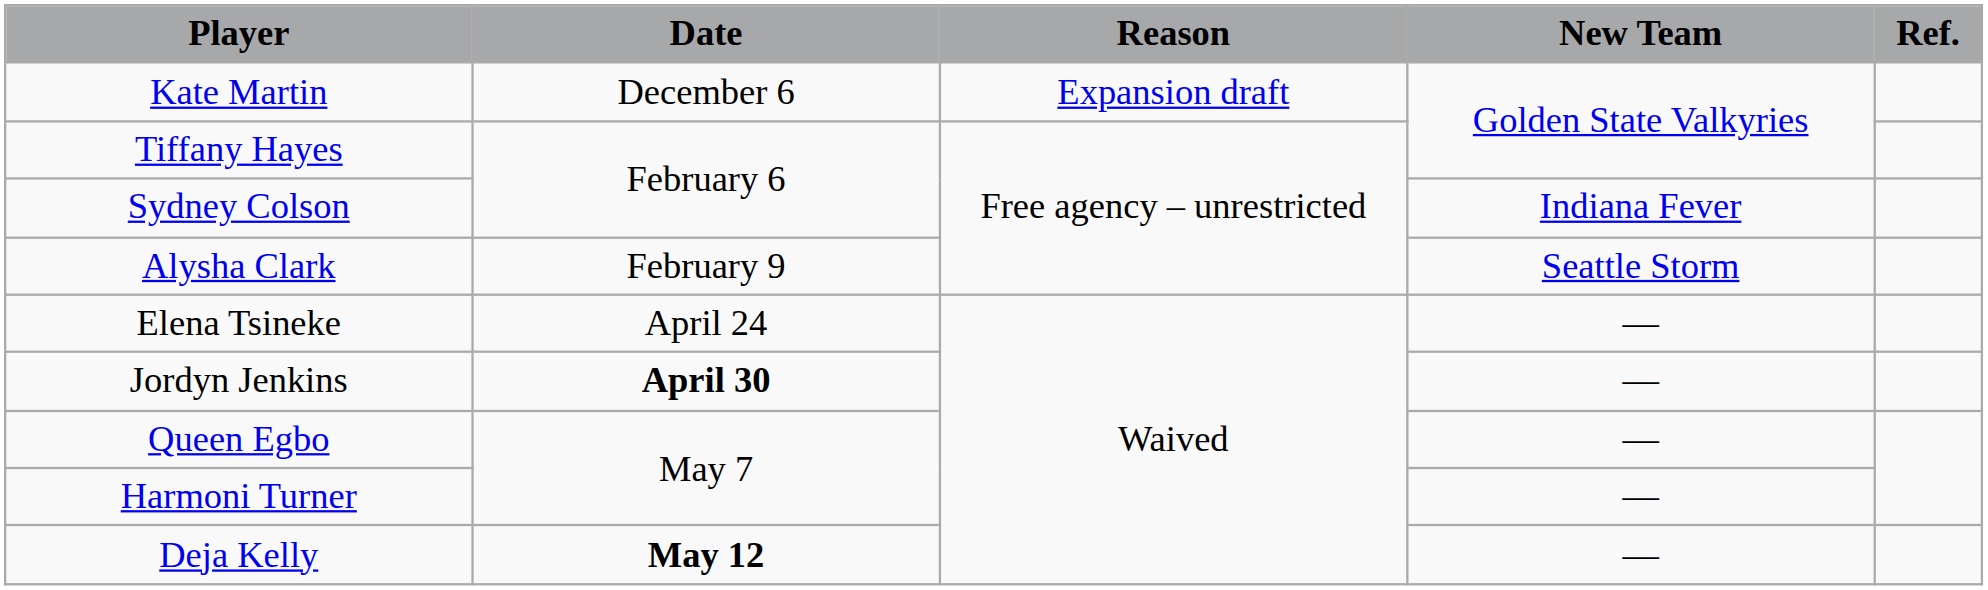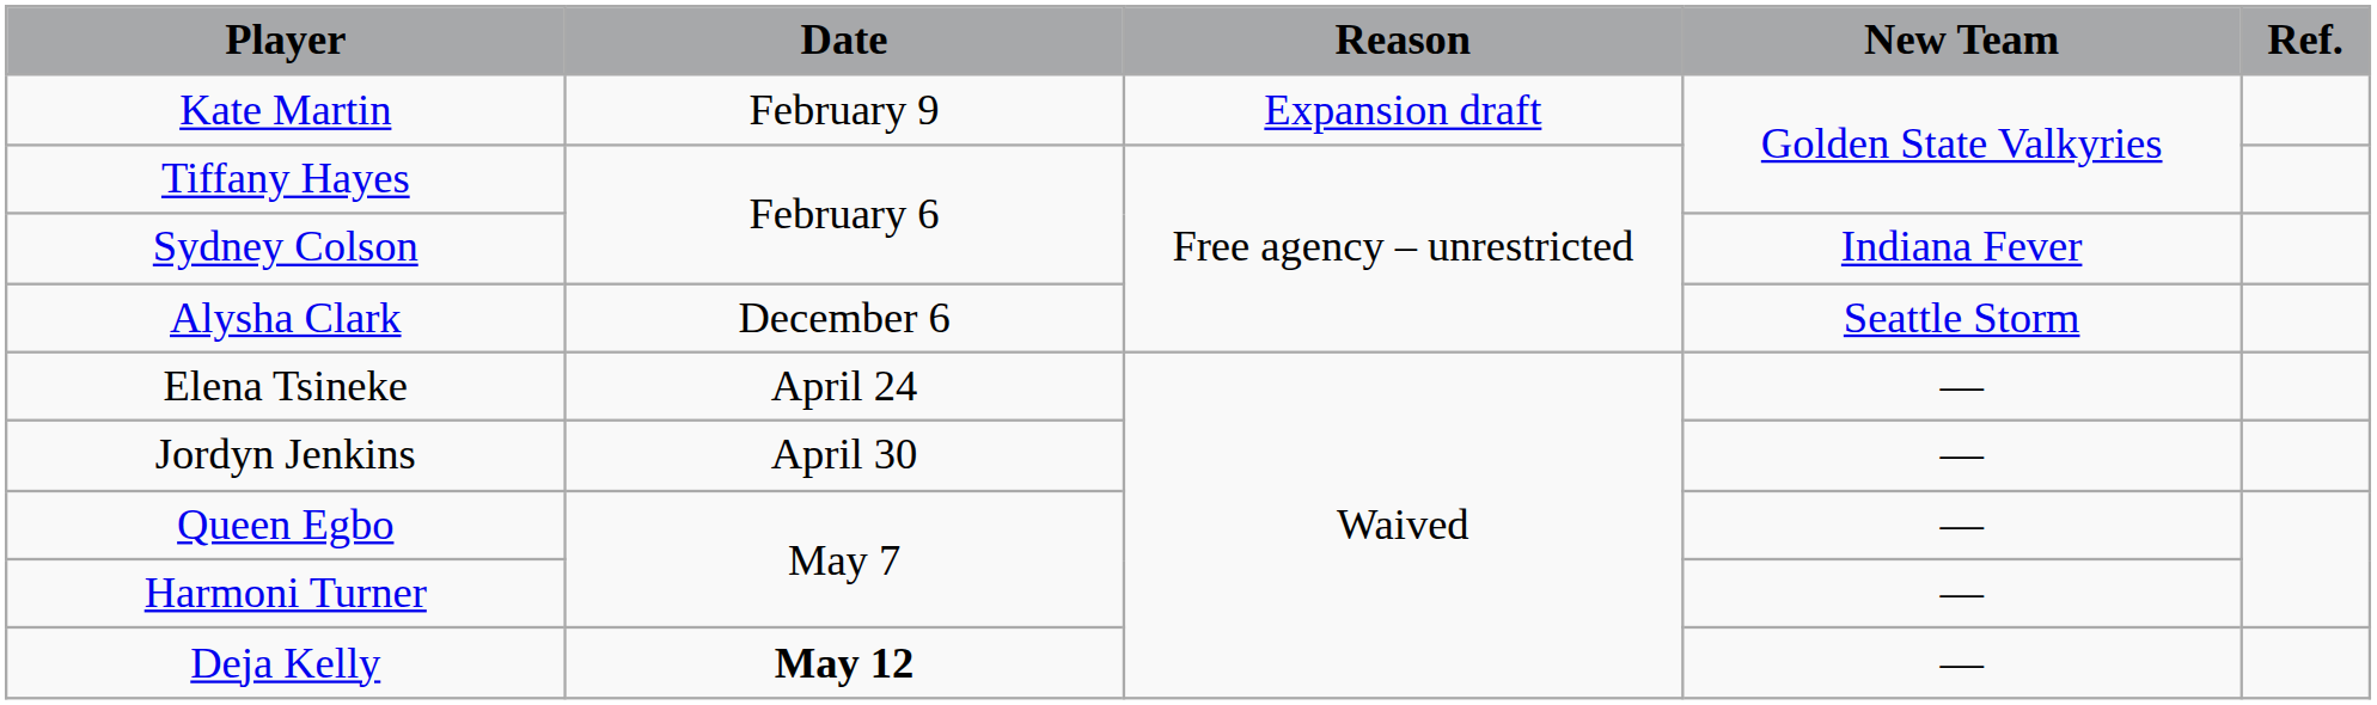 <table class="wikitable sortable sortable" style="text-align: center">
 <tr>
 <th style="background:#A7A8AA" width="10%">Player</th>
 <th style="background:#A7A8AA" width="10%">Date</th>
 <th style="background:#A7A8AA" width="10%">Reason</th>
 <th style="background:#A7A8AA" width="10%">New Team</th>
 <th style="background:#A7A8AA" width="1%" class="unsortable">Ref.</th>
 </tr>
 <tr>
 <td><a href='#'>Kate Martin</a></td>
-<td>December 6</td>
+<td>February 9</td>
 <td><a href='#'>Expansion draft</a></td>
 <td rowspan=2><a href='#'>Golden State Valkyries</a></td>
 <td></td>
 </tr>
 <tr>
 <td><a href='#'>Tiffany Hayes</a></td>
 <td rowspan=2>February 6</td>
 <td rowspan=3>Free agency – unrestricted</td>
 <td></td>
 </tr>
 <tr>
 <td><a href='#'>Sydney Colson</a></td>
 <td><a href='#'>Indiana Fever</a></td>
 <td></td>
 </tr>
 <tr>
 <td><a href='#'>Alysha Clark</a></td>
-<td>February 9</td>
+<td>December 6</td>
 <td><a href='#'>Seattle Storm</a></td>
 <td></td>
 </tr>
 <tr>
 <td>Elena Tsineke</td>
 <td>April 24</td>
 <td rowspan="5">Waived</td>
 <td>—</td>
 <td></td>
 </tr>
 <tr>
 <td>Jordyn Jenkins</td>
-<td><strong>April 30</strong></td>
+<td>April 30</td>
 <td>—</td>
 <td></td>
 </tr>
 <tr>
 <td><a href='#'>Queen Egbo</a></td>
 <td rowspan=2>May 7</td>
 <td>—</td>
 <td rowspan=2></td>
 </tr>
 <tr>
 <td><a href='#'>Harmoni Turner</a></td>
 <td>—</td>
 </tr>
 <tr>
 <td><a href='#'>Deja Kelly</a></td>
 <td><strong>May 12</strong></td>
 <td>—</td>
 <td></td>
 </tr>
 </table>
